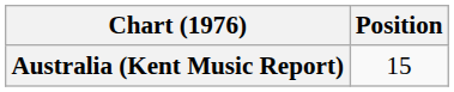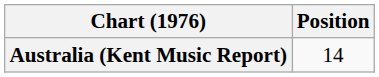 <table class="wikitable plainrowheaders" style="text-align:center">
 <tr>
 <th scope="col">Chart (1976)</th>
 <th scope="col">Position</th>
 </tr>
 <tr>
 <th scope="row">Australia (Kent Music Report)</th>
-<td>15</td>
+<td>14</td>
 </tr>
 </table>
